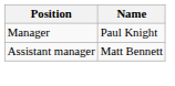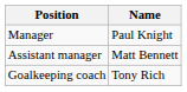 <table class="wikitable">
 <tr>
 <th>Position</th>
 <th>Name</th>
 </tr>
 <tr>
 <td>Manager</td>
 <td>Paul Knight</td>
 </tr>
 <tr>
 <td>Assistant manager</td>
 <td>Matt Bennett</td>
 </tr>
+<tr>
+<td>Goalkeeping coach</td>
+<td>Tony Rich</td>
+</tr>
 </table>
